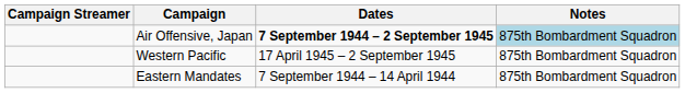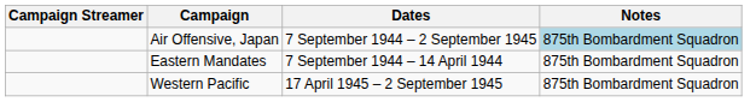 <table class="wikitable">
 <tr style="background:#efefef;">
 <th>Campaign Streamer</th>
 <th>Campaign</th>
 <th>Dates</th>
 <th>Notes</th>
 </tr>
 <tr>
 <td></td>
 <td>Air Offensive, Japan</td>
-<td><strong>7 September 1944 – 2 September 1945</strong></td>
+<td>7 September 1944 – 2 September 1945</td>
 <td style="background: lightblue;">875th Bombardment Squadron</td>
+</tr>
+<tr>
+<td></td>
+<td>Eastern Mandates</td>
+<td>7 September 1944 – 14 April 1944</td>
+<td>875th Bombardment Squadron</td>
 </tr>
 <tr>
 <td></td>
 <td>Western Pacific</td>
 <td>17 April 1945 – 2 September 1945</td>
 <td>875th Bombardment Squadron</td>
 </tr>
-<tr>
-<td></td>
-<td>Eastern Mandates</td>
-<td>7 September 1944 – 14 April 1944</td>
-<td>875th Bombardment Squadron</td>
-</tr>
 </table>
